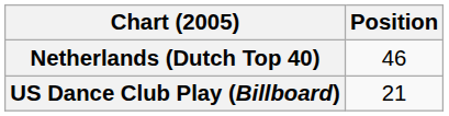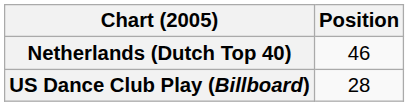 <table class="wikitable plainrowheaders" style="text-align:center">
 <tr>
 <th>Chart (2005)</th>
 <th>Position</th>
 </tr>
 <tr>
 <th scope="row">Netherlands (Dutch Top 40)</th>
 <td>46</td>
 </tr>
 <tr>
 <th scope="row">US Dance Club Play (<em>Billboard</em>)</th>
-<td>21</td>
+<td>28</td>
 </tr>
 </table>
